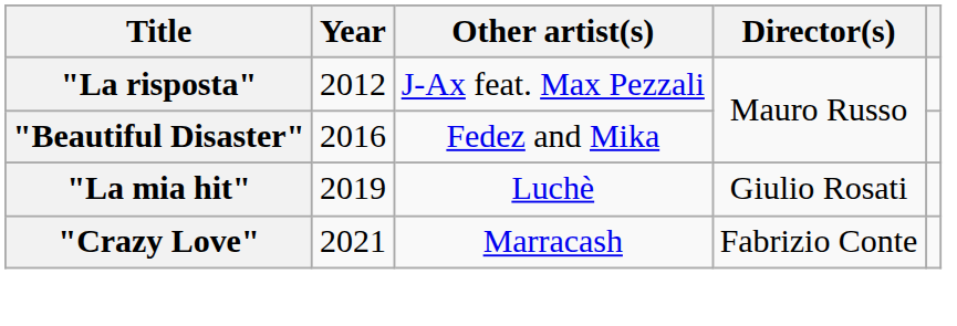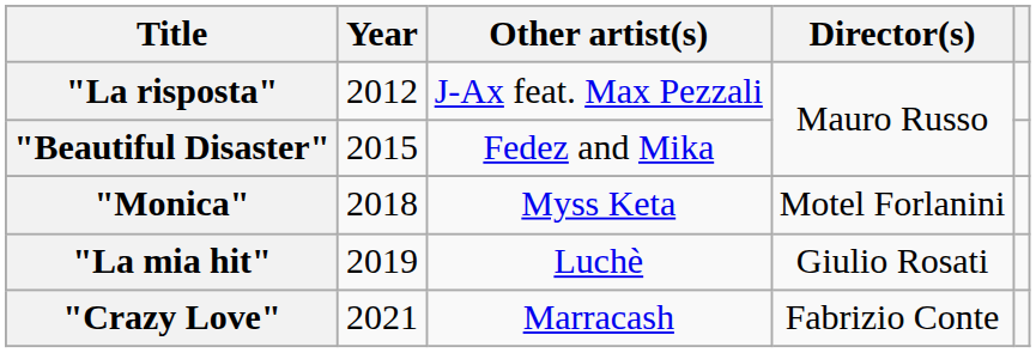 <table class="wikitable sortable plainrowheaders" style="text-align:center">
 <tr>
 <th scope="col">Title</th>
 <th scope="col">Year</th>
 <th scope="col">Other artist(s)</th>
 <th scope="col">Director(s)</th>
 <th scope="col" class=unsortable></th>
 </tr>
 <tr>
 <th scope="row">"La risposta"</th>
 <td>2012</td>
 <td><a href='#'>J-Ax</a> feat. <a href='#'>Max Pezzali</a></td>
 <td rowspan="2">Mauro Russo</td>
 <td></td>
 </tr>
 <tr>
 <th scope="row">"Beautiful Disaster"</th>
-<td>2016</td>
+<td>2015</td>
 <td><a href='#'>Fedez</a> and <a href='#'>Mika</a></td>
+<td></td>
+</tr>
+<tr>
+<th scope="row">"Monica"</th>
+<td>2018</td>
+<td><a href='#'>Myss Keta</a></td>
+<td>Motel Forlanini</td>
 <td></td>
 </tr>
 <tr>
 <th scope="row">"La mia hit"</th>
 <td>2019</td>
 <td><a href='#'>Luchè</a></td>
 <td>Giulio Rosati</td>
 <td></td>
 </tr>
 <tr>
 <th scope="row">"Crazy Love"</th>
 <td>2021</td>
 <td><a href='#'>Marracash</a></td>
 <td>Fabrizio Conte</td>
 <td></td>
 </tr>
 </table>
